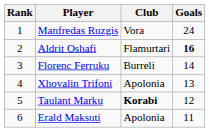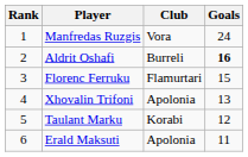 <table class="wikitable" style="text-align:center">
 <tr>
 <th>Rank</th>
 <th>Player</th>
 <th>Club</th>
 <th>Goals</th>
 </tr>
 <tr>
 <td rowspan="1">1</td>
 <td align="left"> <a href='#'>Manfredas Ruzgis</a></td>
 <td align="left">Vora</td>
 <td rowspan="1">24</td>
 </tr>
 <tr>
 <td rowspan="1">2</td>
 <td align="left"> <a href='#'>Aldrit Oshafi</a></td>
-<td align="left">Flamurtari</td>
+<td align="left">Burreli</td>
 <td rowspan="1"><strong>16</strong></td>
 </tr>
 <tr>
 <td rowspan="1">3</td>
 <td align="left"> <a href='#'>Florenc Ferruku</a></td>
-<td align="left">Burreli</td>
-<td rowspan="1">14</td>
+<td align="left">Flamurtari</td>
+<td rowspan="1">15</td>
 </tr>
 <tr>
 <td rowspan="1">4</td>
 <td align="left"> <a href='#'>Xhovalin Trifoni</a></td>
 <td align="left">Apolonia</td>
 <td rowspan="1">13</td>
 </tr>
 <tr>
 <td rowspan="1">5</td>
 <td align="left"> <a href='#'>Taulant Marku</a></td>
-<td align="left"><strong>Korabi</strong></td>
+<td align="left">Korabi</td>
 <td rowspan="1">12</td>
 </tr>
 <tr>
 <td rowspan="1">6</td>
 <td align="left"> <a href='#'>Erald Maksuti</a></td>
 <td align="left">Apolonia</td>
 <td rowspan="1">11</td>
 </tr>
 </table>
